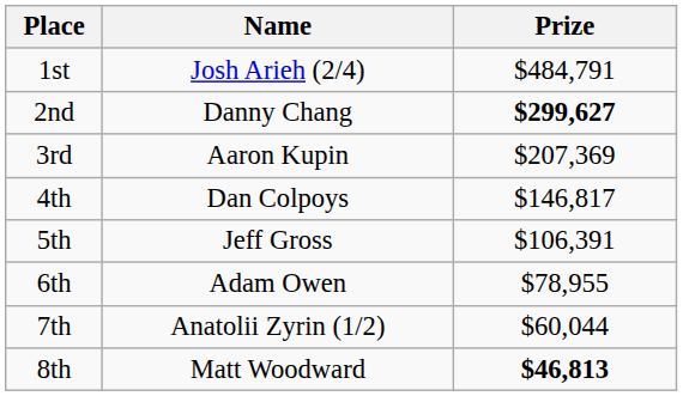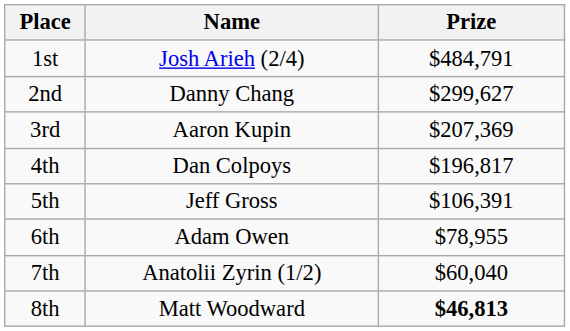 <table class="wikitable">
 <tr>
 <th width="50">Place</th>
 <th width="200">Name</th>
 <th width="125">Prize</th>
 </tr>
 <tr>
 <td align = "center">1st</td>
 <td align = "center"><a href='#'>Josh Arieh</a> (2/4)</td>
 <td align="center">$484,791</td>
 </tr>
 <tr>
 <td align = "center">2nd</td>
 <td align = "center">Danny Chang</td>
-<td align="center"><strong>$299,627</strong></td>
+<td align="center">$299,627</td>
 </tr>
 <tr>
 <td align = "center">3rd</td>
 <td align = "center">Aaron Kupin</td>
 <td align="center">$207,369</td>
 </tr>
 <tr>
 <td align = "center">4th</td>
 <td align = "center">Dan Colpoys</td>
-<td align="center">$146,817</td>
+<td align="center">$196,817</td>
 </tr>
 <tr>
 <td align = "center">5th</td>
 <td align = "center">Jeff Gross</td>
 <td align="center">$106,391</td>
 </tr>
 <tr>
 <td align = "center">6th</td>
 <td align = "center">Adam Owen</td>
 <td align="center">$78,955</td>
 </tr>
 <tr>
 <td align = "center">7th</td>
 <td align = "center">Anatolii Zyrin (1/2)</td>
-<td align="center">$60,044</td>
+<td align="center">$60,040</td>
 </tr>
 <tr>
 <td align = "center">8th</td>
 <td align = "center">Matt Woodward</td>
 <td align="center"><strong>$46,813</strong></td>
 </tr>
 </table>
